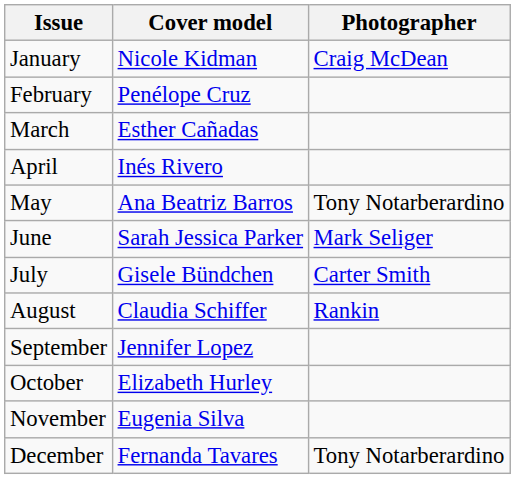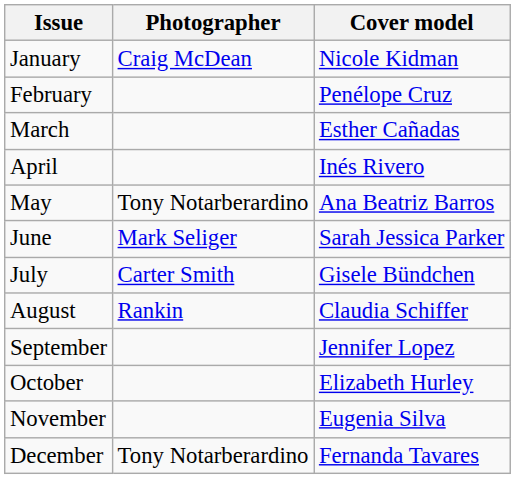 <table class="wikitable">
 <tr>
 <th>Issue</th>
+<th>Photographer</th>
 <th>Cover model</th>
-<th>Photographer</th>
 </tr>
 <tr>
 <td>January</td>
+<td><a href='#'>Craig McDean</a></td>
 <td><a href='#'>Nicole Kidman</a></td>
-<td><a href='#'>Craig McDean</a></td>
 </tr>
 <tr>
 <td>February</td>
+<td></td>
 <td><a href='#'>Penélope Cruz</a></td>
-<td></td>
 </tr>
 <tr>
 <td>March</td>
+<td></td>
 <td><a href='#'>Esther Cañadas</a></td>
-<td></td>
 </tr>
 <tr>
 <td>April</td>
+<td></td>
 <td><a href='#'>Inés Rivero</a></td>
-<td></td>
 </tr>
 <tr>
 <td>May</td>
+<td>Tony Notarberardino</td>
 <td><a href='#'>Ana Beatriz Barros</a></td>
-<td>Tony Notarberardino</td>
 </tr>
 <tr>
 <td>June</td>
+<td><a href='#'>Mark Seliger</a></td>
 <td><a href='#'>Sarah Jessica Parker</a></td>
-<td><a href='#'>Mark Seliger</a></td>
 </tr>
 <tr>
 <td>July</td>
+<td><a href='#'>Carter Smith</a></td>
 <td><a href='#'>Gisele Bündchen</a></td>
-<td><a href='#'>Carter Smith</a></td>
 </tr>
 <tr>
 <td>August</td>
+<td><a href='#'>Rankin</a></td>
 <td><a href='#'>Claudia Schiffer</a></td>
-<td><a href='#'>Rankin</a></td>
 </tr>
 <tr>
 <td>September</td>
+<td></td>
 <td><a href='#'>Jennifer Lopez</a></td>
-<td></td>
 </tr>
 <tr>
 <td>October</td>
+<td></td>
 <td><a href='#'>Elizabeth Hurley</a></td>
-<td></td>
 </tr>
 <tr>
 <td>November</td>
+<td></td>
 <td><a href='#'>Eugenia Silva</a></td>
-<td></td>
 </tr>
 <tr>
 <td>December</td>
+<td>Tony Notarberardino</td>
 <td><a href='#'>Fernanda Tavares</a></td>
-<td>Tony Notarberardino</td>
 </tr>
 </table>
